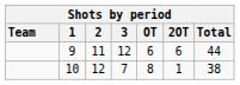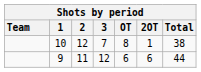 <table class="wikitable" style="width:20em; text-align:right;">
 <tr>
 <th colspan=7>Shots by period</th>
 </tr>
 <tr>
 <th style="width:8em; text-align:left;">Team</th>
 <th style="width:3em;">1</th>
 <th style="width:3em;">2</th>
 <th style="width:3em;">3</th>
 <th style="width:3em;">OT</th>
 <th style="width:3em;">2OT</th>
 <th style="width:3em;">Total</th>
 </tr>
 <tr>
 <td style="text-align:left;"></td>
+<td align=center>10</td>
+<td align=center>12</td>
+<td align=center>7</td>
+<td align=center>8</td>
+<td align=center>1</td>
+<td align=center>38</td>
+</tr>
+<tr>
+<td style="text-align:left;"></td>
 <td align=center>9</td>
 <td align=center>11</td>
 <td align=center>12</td>
 <td align=center>6</td>
 <td align=center>6</td>
 <td align=center>44</td>
 </tr>
-<tr>
-<td style="text-align:left;"></td>
-<td align=center>10</td>
-<td align=center>12</td>
-<td align=center>7</td>
-<td align=center>8</td>
-<td align=center>1</td>
-<td align=center>38</td>
-</tr>
 </table>
